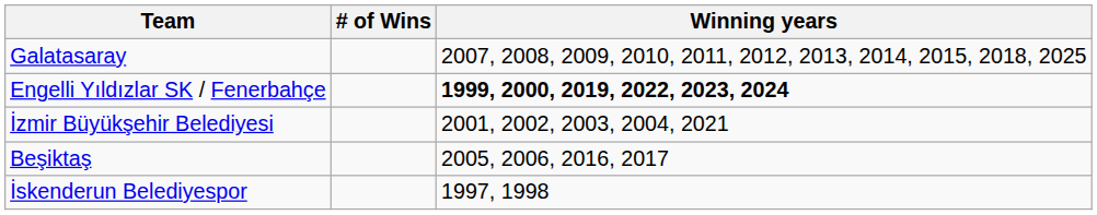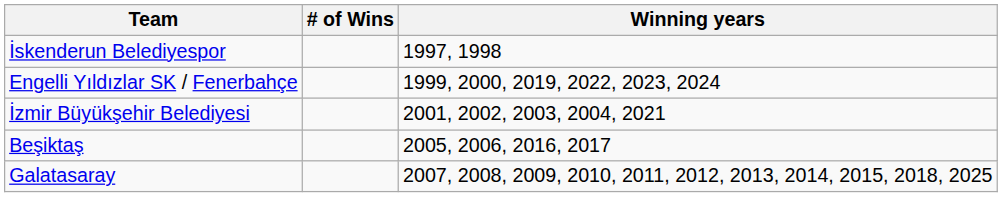 <table class="wikitable">
 <tr>
 <th>Team</th>
 <th># of Wins</th>
 <th>Winning years</th>
 </tr>
 <tr>
-<td><a href='#'>Galatasaray</a></td>
+<td><a href='#'>İskenderun Belediyespor</a></td>
 <td></td>
-<td>2007, 2008, 2009, 2010, 2011, 2012, 2013, 2014, 2015, 2018, 2025</td>
+<td>1997, 1998</td>
 </tr>
 <tr>
 <td><a href='#'>Engelli Yıldızlar SK</a> / <a href='#'>Fenerbahçe</a></td>
 <td></td>
-<td><strong>1999, 2000, 2019, 2022, 2023, 2024</strong></td>
+<td>1999, 2000, 2019, 2022, 2023, 2024</td>
 </tr>
 <tr>
 <td><a href='#'>İzmir Büyükşehir Belediyesi</a></td>
 <td></td>
 <td>2001, 2002, 2003, 2004, 2021</td>
 </tr>
 <tr>
 <td><a href='#'>Beşiktaş</a></td>
 <td></td>
 <td>2005, 2006, 2016, 2017</td>
 </tr>
 <tr>
-<td><a href='#'>İskenderun Belediyespor</a></td>
+<td><a href='#'>Galatasaray</a></td>
 <td></td>
-<td>1997, 1998</td>
+<td>2007, 2008, 2009, 2010, 2011, 2012, 2013, 2014, 2015, 2018, 2025</td>
 </tr>
 </table>
